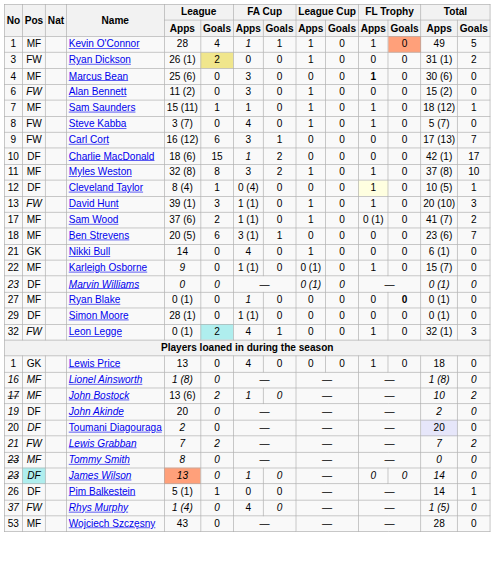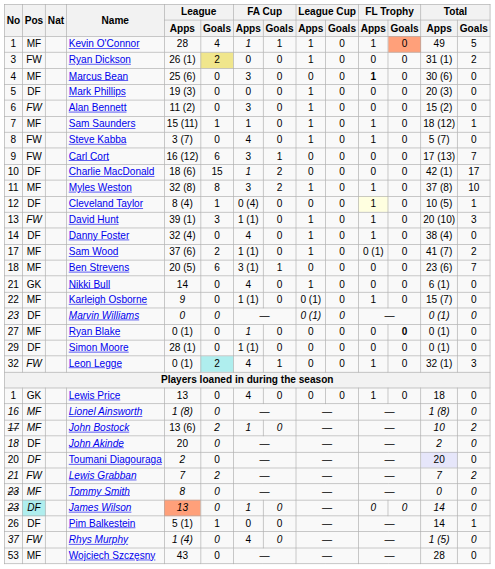 <table class="wikitable" style="text-align:center">
 <tr>
 <th rowspan="2">No</th>
 <th rowspan="2">Pos</th>
 <th rowspan="2">Nat</th>
 <th rowspan="2">Name</th>
 <th colspan="2" style="width:85px;">League</th>
 <th colspan="2" style="width:85px;">FA Cup</th>
 <th colspan="2" style="width:85px;">League Cup</th>
 <th colspan="2" style="width:85px;">FL Trophy</th>
 <th colspan="2" style="width:85px;">Total</th>
 </tr>
 <tr>
 <th>Apps</th>
 <th>Goals</th>
 <th>Apps</th>
 <th>Goals</th>
 <th>Apps</th>
 <th>Goals</th>
 <th>Apps</th>
 <th>Goals</th>
 <th>Apps</th>
 <th>Goals</th>
 </tr>
 <tr>
 <td>1</td>
 <td>MF</td>
 <td></td>
 <td style="text-align:left;"><a href='#'>Kevin O'Connor</a></td>
 <td>28</td>
 <td>4</td>
 <td><em>1</em></td>
 <td>1</td>
 <td>1</td>
 <td>0</td>
 <td>1</td>
 <td style="background: lightsalmon;">0</td>
 <td>49</td>
 <td>5</td>
 </tr>
 <tr>
 <td>3</td>
 <td>FW</td>
 <td></td>
 <td style="text-align:left;"><a href='#'>Ryan Dickson</a></td>
 <td>26 (1)</td>
 <td style="background: khaki;">2</td>
 <td>0</td>
 <td>0</td>
 <td>1</td>
 <td>0</td>
 <td>0</td>
 <td>0</td>
 <td>31 (1)</td>
 <td>2</td>
 </tr>
 <tr>
 <td>4</td>
 <td>MF</td>
 <td></td>
 <td style="text-align:left;"><a href='#'>Marcus Bean</a></td>
 <td>25 (6)</td>
 <td>0</td>
 <td>3</td>
 <td>0</td>
 <td>0</td>
 <td>0</td>
 <td><strong>1</strong></td>
 <td>0</td>
 <td>30 (6)</td>
+<td>0</td>
+</tr>
+<tr>
+<td>5</td>
+<td>DF</td>
+<td></td>
+<td style="text-align:left;"><a href='#'>Mark Phillips</a></td>
+<td>19 (3)</td>
+<td>0</td>
+<td>0</td>
+<td>0</td>
+<td>1</td>
+<td>0</td>
+<td>0</td>
+<td>0</td>
+<td>20 (3)</td>
 <td>0</td>
 </tr>
 <tr>
 <td>6</td>
 <td><em>FW</em></td>
 <td></td>
 <td style="text-align:left;"><a href='#'>Alan Bennett</a></td>
 <td>11 (2)</td>
 <td>0</td>
 <td>3</td>
 <td>0</td>
 <td>1</td>
 <td>0</td>
 <td>0</td>
 <td>0</td>
 <td>15 (2)</td>
 <td>0</td>
 </tr>
 <tr>
 <td>7</td>
 <td>MF</td>
 <td></td>
 <td style="text-align:left;"><a href='#'>Sam Saunders</a></td>
 <td>15 (11)</td>
 <td>1</td>
 <td>1</td>
 <td>0</td>
 <td>1</td>
 <td>0</td>
 <td>1</td>
 <td>0</td>
 <td>18 (12)</td>
 <td>1</td>
 </tr>
 <tr>
 <td>8</td>
 <td>FW</td>
 <td></td>
 <td style="text-align:left;"><a href='#'>Steve Kabba</a></td>
 <td>3 (7)</td>
 <td>0</td>
 <td>4</td>
 <td>0</td>
 <td>1</td>
 <td>0</td>
 <td>1</td>
 <td>0</td>
 <td>5 (7)</td>
 <td>0</td>
 </tr>
 <tr>
 <td>9</td>
 <td>FW</td>
 <td></td>
 <td style="text-align:left;"><a href='#'>Carl Cort</a></td>
 <td>16 (12)</td>
 <td>6</td>
 <td>3</td>
 <td>1</td>
 <td>0</td>
 <td>0</td>
 <td>0</td>
 <td>0</td>
 <td>17 (13)</td>
 <td>7</td>
 </tr>
 <tr>
 <td>10</td>
 <td>DF</td>
 <td></td>
 <td style="text-align:left;"><a href='#'>Charlie MacDonald</a></td>
 <td>18 (6)</td>
 <td>15</td>
 <td><em>1</em></td>
 <td>2</td>
 <td>0</td>
 <td>0</td>
 <td>0</td>
 <td>0</td>
 <td>42 (1)</td>
 <td>17</td>
 </tr>
 <tr>
 <td>11</td>
 <td>MF</td>
 <td></td>
 <td style="text-align:left;"><a href='#'>Myles Weston</a></td>
 <td>32 (8)</td>
 <td>8</td>
 <td>3</td>
 <td>2</td>
 <td>1</td>
 <td>0</td>
 <td>1</td>
 <td>0</td>
 <td>37 (8)</td>
 <td>10</td>
 </tr>
 <tr>
 <td>12</td>
 <td>DF</td>
 <td></td>
 <td style="text-align:left;"><a href='#'>Cleveland Taylor</a></td>
 <td>8 (4)</td>
 <td>1</td>
 <td>0 (4)</td>
 <td>0</td>
 <td>0</td>
 <td>0</td>
 <td style="background: lightyellow;">1</td>
 <td>0</td>
 <td>10 (5)</td>
 <td>1</td>
 </tr>
 <tr>
 <td>13</td>
 <td><em>FW</em></td>
 <td></td>
 <td style="text-align:left;"><a href='#'>David Hunt</a></td>
 <td>39 (1)</td>
 <td>3</td>
 <td>1 (1)</td>
 <td>0</td>
 <td>1</td>
 <td>0</td>
 <td>1</td>
 <td>0</td>
 <td>20 (10)</td>
 <td>3</td>
+</tr>
+<tr>
+<td>14</td>
+<td>DF</td>
+<td></td>
+<td style="text-align:left;"><a href='#'>Danny Foster</a></td>
+<td>32 (4)</td>
+<td>0</td>
+<td>4</td>
+<td>0</td>
+<td>1</td>
+<td>0</td>
+<td>1</td>
+<td>0</td>
+<td>38 (4)</td>
+<td>0</td>
 </tr>
 <tr>
 <td>17</td>
 <td>MF</td>
 <td></td>
 <td style="text-align:left;"><a href='#'>Sam Wood</a></td>
 <td>37 (6)</td>
 <td>2</td>
 <td>1 (1)</td>
 <td>0</td>
 <td>1</td>
 <td>0</td>
 <td>0 (1)</td>
 <td>0</td>
 <td>41 (7)</td>
 <td>2</td>
 </tr>
 <tr>
 <td>18</td>
 <td>MF</td>
 <td></td>
 <td style="text-align:left;"><a href='#'>Ben Strevens</a></td>
 <td>20 (5)</td>
 <td>6</td>
 <td>3 (1)</td>
 <td>1</td>
 <td>0</td>
 <td>0</td>
 <td>0</td>
 <td>0</td>
 <td>23 (6)</td>
 <td>7</td>
 </tr>
 <tr>
 <td>21</td>
 <td>GK</td>
 <td></td>
 <td style="text-align:left;"><a href='#'>Nikki Bull</a></td>
 <td>14</td>
 <td>0</td>
 <td>4</td>
 <td>0</td>
 <td>1</td>
 <td>0</td>
 <td>0</td>
 <td>0</td>
 <td>6 (1)</td>
 <td>0</td>
 </tr>
 <tr>
 <td>22</td>
 <td>MF</td>
 <td></td>
 <td style="text-align:left;"><a href='#'>Karleigh Osborne</a></td>
 <td><em>9</em></td>
 <td>0</td>
 <td>1 (1)</td>
 <td>0</td>
 <td>0 (1)</td>
 <td>0</td>
 <td>1</td>
 <td>0</td>
 <td>15 (7)</td>
 <td>0</td>
 </tr>
 <tr>
 <td><em>23</em></td>
 <td>DF</td>
 <td><em></em></td>
 <td style="text-align:left;"><a href='#'><em>Marvin Williams</em></a></td>
 <td><em>0</em></td>
 <td><em>0</em></td>
 <td colspan="2"><em>—</em></td>
 <td><em>0 (1)</em></td>
 <td><em>0</em></td>
 <td colspan="2"><em>—</em></td>
 <td><em>0 (1)</em></td>
 <td><em>0</em></td>
 </tr>
 <tr>
 <td>27</td>
 <td>MF</td>
 <td></td>
 <td style="text-align:left;"><a href='#'>Ryan Blake</a></td>
 <td>0 (1)</td>
 <td>0</td>
 <td><em>1</em></td>
 <td>0</td>
 <td>0</td>
 <td>0</td>
 <td>0</td>
 <td><strong>0</strong></td>
 <td>0 (1)</td>
 <td>0</td>
 </tr>
 <tr>
 <td>29</td>
 <td>DF</td>
 <td></td>
 <td style="text-align:left;"><a href='#'>Simon Moore</a></td>
 <td>28 (1)</td>
 <td>0</td>
 <td>1 (1)</td>
 <td>0</td>
 <td>0</td>
 <td>0</td>
 <td>0</td>
 <td>0</td>
 <td>0 (1)</td>
 <td>0</td>
 </tr>
 <tr>
 <td>32</td>
 <td><em>FW</em></td>
 <td></td>
 <td style="text-align:left;"><a href='#'>Leon Legge</a></td>
 <td>0 (1)</td>
 <td style="background: paleturquoise;">2</td>
 <td>4</td>
 <td>1</td>
 <td>0</td>
 <td>0</td>
 <td>1</td>
 <td>0</td>
 <td>32 (1)</td>
 <td>3</td>
 </tr>
 <tr>
 <th colspan="14">Players loaned in during the season</th>
 </tr>
 <tr>
 <td>1</td>
 <td>GK</td>
 <td></td>
 <td style="text-align:left;"><a href='#'>Lewis Price</a></td>
 <td>13</td>
 <td>0</td>
 <td>4</td>
 <td>0</td>
 <td>0</td>
 <td>0</td>
 <td>1</td>
 <td>0</td>
 <td>18</td>
 <td>0</td>
 </tr>
 <tr>
 <td><em>16</em></td>
 <td><em>MF</em></td>
 <td><em></em></td>
 <td style="text-align:left;"><em><a href='#'>Lionel Ainsworth</a></em></td>
 <td><em>1 (8)</em></td>
 <td><em>0</em></td>
 <td colspan="2"><em>—</em></td>
 <td colspan="2"><em>—</em></td>
 <td colspan="2"><em>—</em></td>
 <td><em>1 (8)</em></td>
 <td><em>0</em></td>
 </tr>
 <tr>
 <td><em><s>17</s></em></td>
 <td><em>MF</em></td>
 <td><em></em></td>
 <td style="text-align:left;"><em><a href='#'>John Bostock</a></em></td>
 <td>13 (6)</td>
 <td><em>2</em></td>
 <td><em>1</em></td>
 <td><em>0</em></td>
 <td colspan="2"><em>—</em></td>
 <td colspan="2"><em>—</em></td>
 <td><em>10</em></td>
 <td><em>2</em></td>
 </tr>
 <tr>
-<td><em>19</em></td>
+<td><em>18</em></td>
 <td>DF</td>
 <td><em></em></td>
 <td style="text-align:left;"><em><a href='#'>John Akinde</a></em></td>
 <td>20</td>
 <td><em>0</em></td>
 <td colspan="2"><em>—</em></td>
 <td colspan="2"><em>—</em></td>
 <td colspan="2"><em>—</em></td>
 <td><em>2</em></td>
 <td><em>0</em></td>
 </tr>
 <tr>
 <td>20</td>
 <td><em>DF</em></td>
 <td></td>
 <td style="text-align:left;"><a href='#'>Toumani Diagouraga</a></td>
 <td><em>2</em></td>
 <td>0</td>
 <td colspan="2"><em>—</em></td>
 <td colspan="2"><em>—</em></td>
 <td colspan="2"><em>—</em></td>
 <td style="background: lavender;">20</td>
 <td>0</td>
 </tr>
 <tr>
 <td><em>21</em></td>
 <td><em>FW</em></td>
 <td><em></em></td>
 <td style="text-align:left;"><em><a href='#'>Lewis Grabban</a></em></td>
 <td><em>7</em></td>
 <td><em>2</em></td>
 <td colspan="2"><em>—</em></td>
 <td colspan="2"><em>—</em></td>
 <td colspan="2"><em>—</em></td>
 <td><em>7</em></td>
 <td><em>2</em></td>
 </tr>
 <tr>
 <td><em><s>23</s></em></td>
 <td><em>MF</em></td>
 <td><em></em></td>
 <td style="text-align:left;"><a href='#'><em>Tommy Smith</em></a></td>
 <td><em>8</em></td>
 <td><em>0</em></td>
 <td colspan="2"><em>—</em></td>
 <td colspan="2"><em>—</em></td>
 <td colspan="2"><em>—</em></td>
 <td><em>0</em></td>
 <td><em>0</em></td>
 </tr>
 <tr>
 <td><em><s>23</s></em></td>
 <td style="background: paleturquoise;"><em>DF</em></td>
 <td><em></em></td>
 <td style="text-align:left;"><a href='#'><em>James Wilson</em></a></td>
 <td style="background: lightsalmon;"><em>13</em></td>
 <td><em>0</em></td>
 <td><em>1</em></td>
 <td><em>0</em></td>
 <td colspan="2"><em>—</em></td>
 <td><em>0</em></td>
 <td><em>0</em></td>
 <td><em>14</em></td>
 <td><em>0</em></td>
 </tr>
 <tr>
 <td>26</td>
 <td>DF</td>
 <td></td>
 <td style="text-align:left;"><a href='#'>Pim Balkestein</a></td>
 <td>5 (1)</td>
 <td>1</td>
 <td>0</td>
 <td>0</td>
 <td colspan="2"><em>—</em></td>
 <td colspan="2"><em>—</em></td>
 <td>14</td>
 <td>1</td>
 </tr>
 <tr>
 <td><em>37</em></td>
 <td><em>FW</em></td>
 <td><em></em></td>
 <td style="text-align:left;"><em><a href='#'>Rhys Murphy</a></em></td>
 <td><em>1 (4)</em></td>
 <td><em>0</em></td>
 <td>4</td>
 <td><em>0</em></td>
 <td colspan="2"><em>—</em></td>
 <td colspan="2"><em>—</em></td>
 <td><em>1 (5)</em></td>
 <td><em>0</em></td>
 </tr>
 <tr>
 <td>53</td>
 <td>MF</td>
 <td></td>
 <td style="text-align:left;"><a href='#'>Wojciech Szczęsny</a></td>
 <td>43</td>
 <td>0</td>
 <td colspan="2"><em>—</em></td>
 <td colspan="2"><em>—</em></td>
 <td colspan="2"><em>—</em></td>
 <td>28</td>
 <td>0</td>
 </tr>
 </table>
